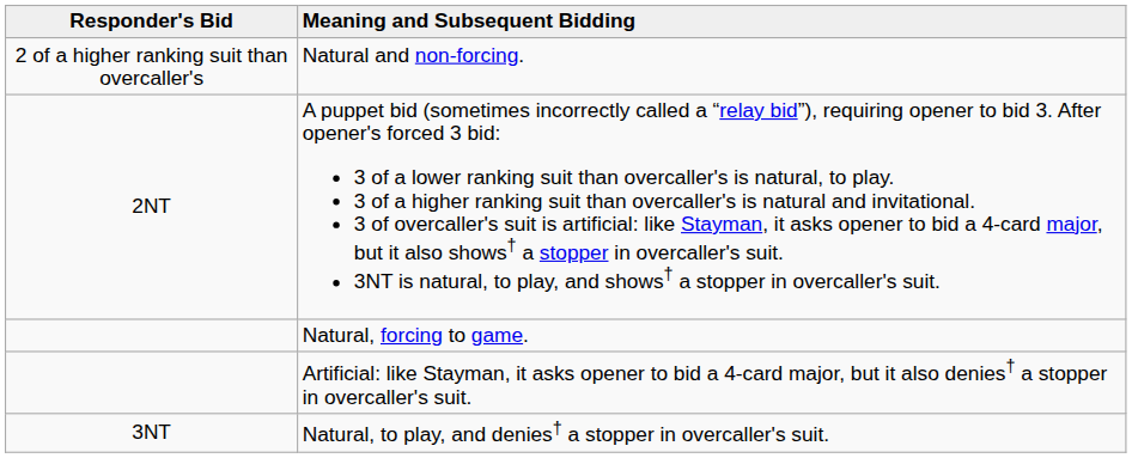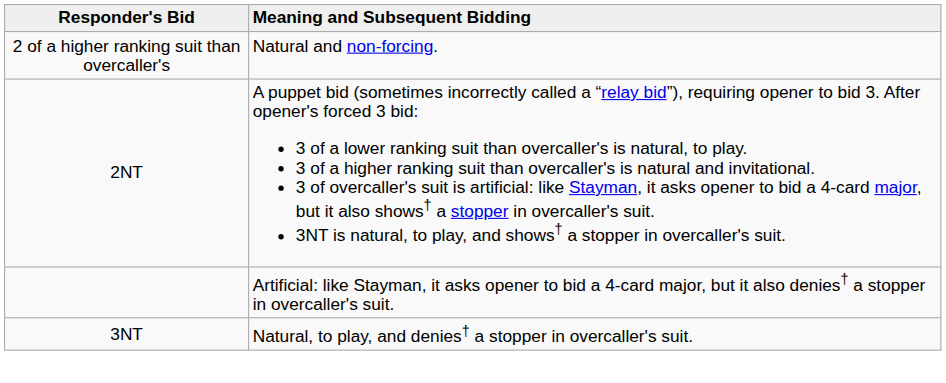 <table class="wikitable">
 <tr>
 <td style="text-align: center; background: #EFEFEF"><strong>Responder's Bid</strong></td>
 <td style="background: #EFEFEF"><strong>Meaning and Subsequent Bidding</strong></td>
 </tr>
 <tr align="left" valign="top">
 <td align="center">2 of a higher ranking suit than overcaller's</td>
 <td align="left">Natural and <a href='#'>non-forcing</a>.</td>
 </tr>
 <tr>
 <td align="center">2NT</td>
 <td>A puppet bid (sometimes incorrectly called a “<a href='#'>relay bid</a>”), requiring opener to bid 3. After opener's forced 3 bid:<br><ul><li>3 of a lower ranking suit than overcaller's is natural, to play.</li><li>3 of a higher ranking suit than overcaller's is natural and invitational.</li><li>3 of overcaller's suit is artificial: like <a href='#'>Stayman</a>, it asks opener to bid a 4-card <a href='#'>major</a>, but it also shows<sup>†</sup> a <a href='#'>stopper</a> in overcaller's suit.</li><li>3NT is natural, to play, and shows<sup>†</sup> a stopper in overcaller's suit.</li></ul></td>
 </tr>
 <tr>
 <td align="center"></td>
-<td>Natural, <a href='#'>forcing</a> to <a href='#'>game</a>.</td>
-</tr>
-<tr>
-<td align="center"></td>
 <td>Artificial: like Stayman, it asks opener to bid a 4-card major, but it also denies<sup>†</sup> a stopper in overcaller's suit.</td>
 </tr>
 <tr>
 <td align="center">3NT</td>
 <td>Natural, to play, and denies<sup>†</sup> a stopper in overcaller's suit.</td>
 </tr>
 </table>
